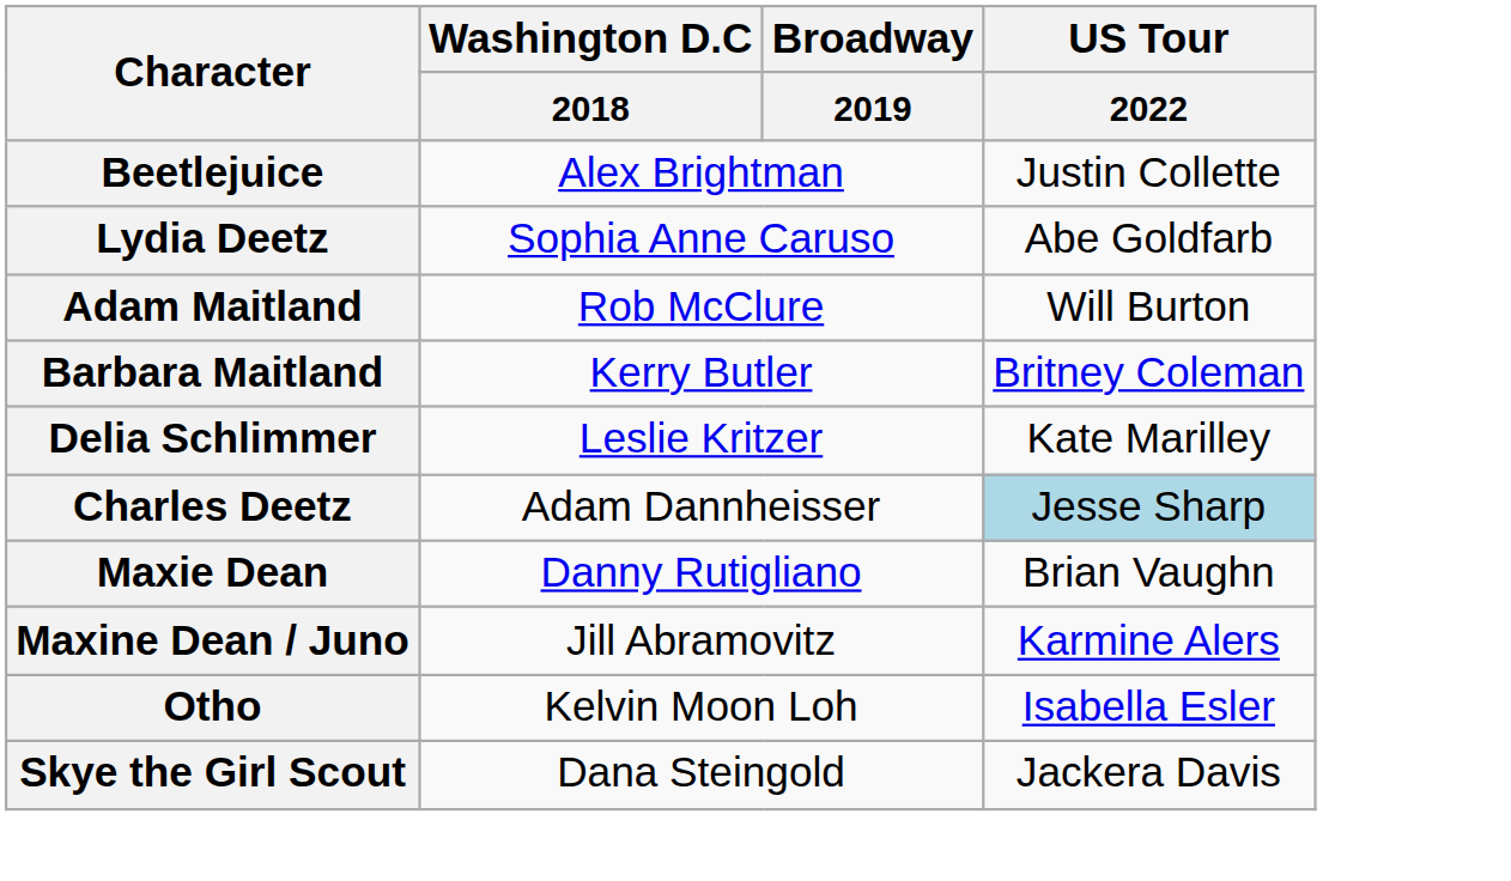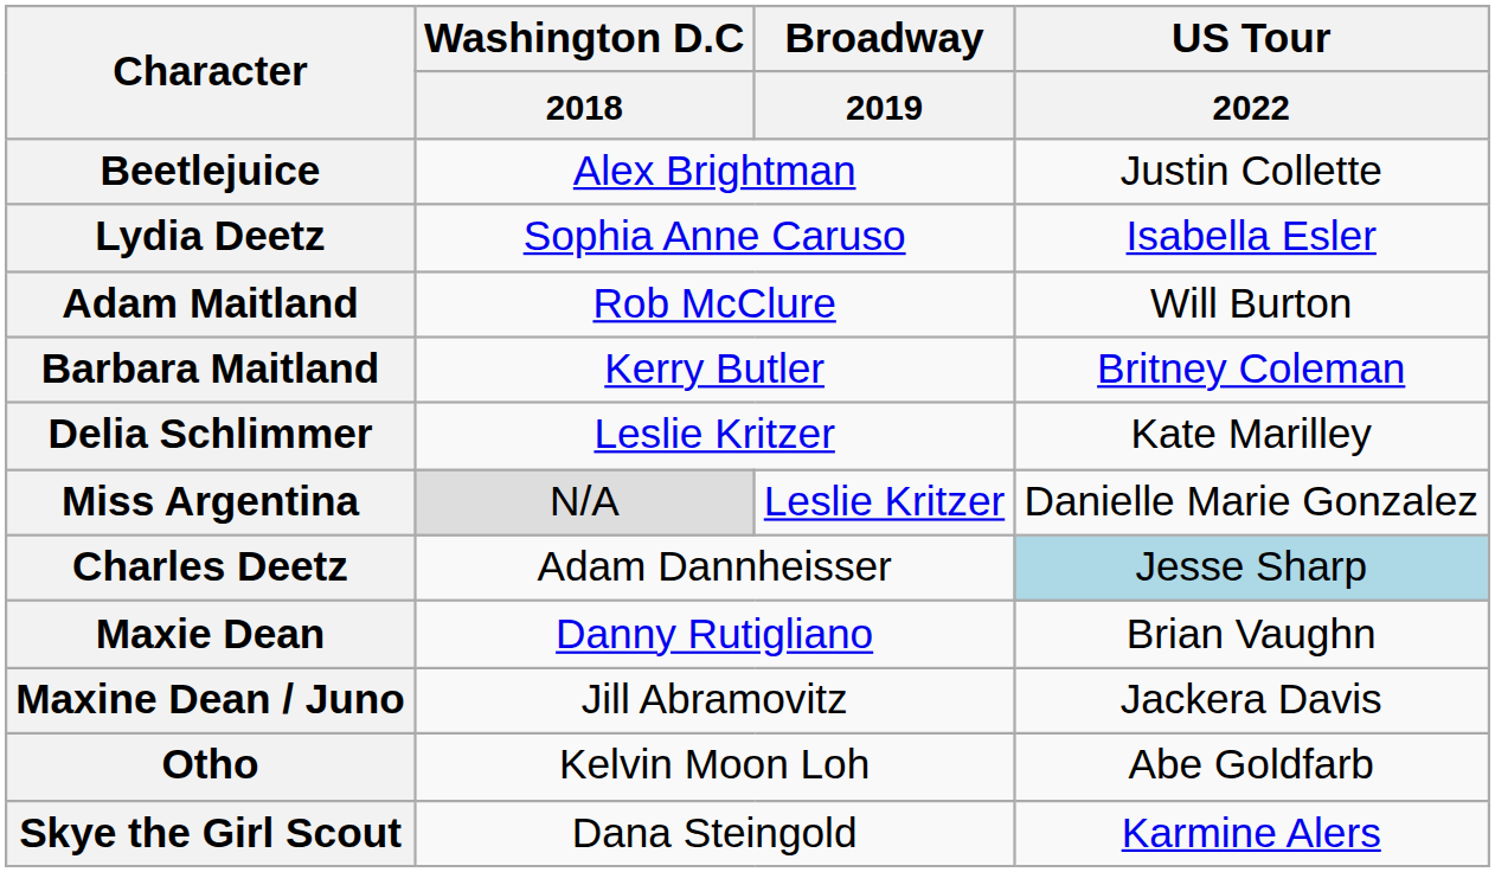 <table class="wikitable" style="text-align:center;">
 <tr>
 <th rowspan="2">Character</th>
 <th>Washington D.C</th>
 <th>Broadway</th>
 <th>US Tour</th>
 </tr>
 <tr>
 <th><small>2018</small></th>
 <th><small>2019</small></th>
 <th><small>2022</small></th>
 </tr>
 <tr>
 <th>Beetlejuice </th>
 <td colspan="2"><a href='#'>Alex Brightman</a></td>
 <td>Justin Collette</td>
 </tr>
 <tr>
 <th>Lydia Deetz</th>
 <td colspan="2"><a href='#'>Sophia Anne Caruso</a></td>
-<td>Abe Goldfarb</td>
+<td><a href='#'>Isabella Esler</a></td>
 </tr>
 <tr>
 <th>Adam Maitland</th>
 <td colspan="2"><a href='#'>Rob McClure</a></td>
 <td>Will Burton</td>
 </tr>
 <tr>
 <th>Barbara Maitland</th>
 <td colspan="2"><a href='#'>Kerry Butler</a></td>
 <td><a href='#'>Britney Coleman</a></td>
 </tr>
 <tr>
 <th>Delia Schlimmer</th>
 <td colspan="2"><a href='#'>Leslie Kritzer</a></td>
 <td>Kate Marilley</td>
 </tr>
 <tr>
+<th>Miss Argentina</th>
+<td style="background:#ddd;">N/A</td>
+<td><a href='#'>Leslie Kritzer</a></td>
+<td>Danielle Marie Gonzalez</td>
+</tr>
+<tr>
 <th>Charles Deetz</th>
 <td colspan="2">Adam Dannheisser</td>
 <td style="background: lightblue;">Jesse Sharp</td>
 </tr>
 <tr>
 <th>Maxie Dean</th>
 <td colspan="2"><a href='#'>Danny Rutigliano</a></td>
 <td>Brian Vaughn</td>
 </tr>
 <tr>
 <th>Maxine Dean / Juno</th>
 <td colspan="2">Jill Abramovitz</td>
-<td><a href='#'>Karmine Alers</a></td>
+<td>Jackera Davis</td>
 </tr>
 <tr>
 <th>Otho</th>
 <td colspan="2">Kelvin Moon Loh</td>
-<td><a href='#'>Isabella Esler</a></td>
+<td>Abe Goldfarb</td>
 </tr>
 <tr>
 <th>Skye the Girl Scout</th>
 <td colspan="2">Dana Steingold</td>
-<td>Jackera Davis</td>
+<td><a href='#'>Karmine Alers</a></td>
 </tr>
 </table>
